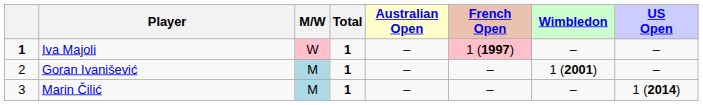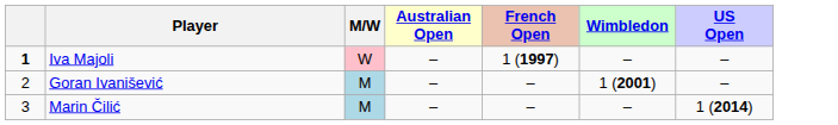 <table class="wikitable mw-datatable sortable" style="text-align:center;">
 <tr>
 <th data-sort-type="number" width="5%"></th>
 <th width="37%">Player</th>
 <th width="5%">M/W</th>
-<th data-sort-type="number" width="5%">Total</th>
 <th style="background-color:#FFFFCC;" width="12%" data-sort-type="number"><a href='#'>Australian<br> Open</a></th>
 <th style="background-color:#EBC2AF;" width="12%" data-sort-type="number"><a href='#'>French<br> Open</a></th>
 <th style="background-color:#CCFFCC;" width="12%" data-sort-type="number"><a href='#'>Wimbledon</a></th>
 <th style="background-color:#CCCCFF;" width="12%" data-sort-type="number"><a href='#'>US<br> Open</a></th>
 </tr>
 <tr>
 <td><strong>1</strong></td>
 <td style="text-align:left"><a href='#'>Iva Majoli</a></td>
 <td style="background-color:pink;">W</td>
-<td><strong>1</strong></td>
 <td>–</td>
-<td style="background: pink;">1 (<strong>1997</strong>)</td>
+<td>1 (<strong>1997</strong>)</td>
 <td>–</td>
 <td>–</td>
 </tr>
 <tr>
 <td>2</td>
 <td style="text-align:left"><a href='#'>Goran Ivanišević</a></td>
 <td style="background-color:lightblue;">M</td>
-<td><strong>1</strong></td>
 <td>–</td>
 <td>–</td>
 <td>1 (<strong>2001</strong>)</td>
 <td>–</td>
 </tr>
 <tr>
 <td>3</td>
 <td style="text-align:left"><a href='#'>Marin Čilić</a></td>
 <td style="background-color:lightblue;">M</td>
-<td><strong>1</strong></td>
 <td>–</td>
 <td>–</td>
 <td>–</td>
 <td>1 (<strong>2014</strong>)</td>
 </tr>
 </table>
